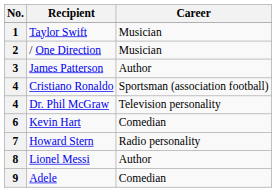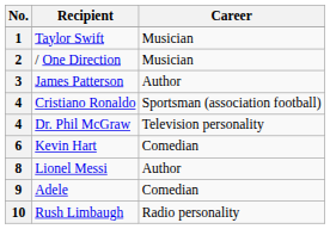 <table class="wikitable plainrowheaders">
 <tr>
 <th scope="col">No.</th>
 <th scope="col">Recipient</th>
 <th scope="col">Career</th>
 </tr>
 <tr>
 </tr>
 <tr>
 <th scope="row">1</th>
 <td> <a href='#'>Taylor Swift</a></td>
 <td>Musician</td>
 </tr>
 <tr>
 <th scope="row">2</th>
 <td>/ <a href='#'>One Direction</a></td>
 <td>Musician</td>
 </tr>
 <tr>
 <th scope="row">3</th>
 <td> <a href='#'>James Patterson</a></td>
 <td>Author</td>
 </tr>
 <tr>
 <th scope="row">4</th>
 <td> <a href='#'>Cristiano Ronaldo</a></td>
 <td>Sportsman (association football)</td>
 </tr>
 <tr>
 <th scope="row">4</th>
 <td> <a href='#'>Dr. Phil McGraw</a></td>
 <td>Television personality</td>
 </tr>
 <tr>
 <th scope="row">6</th>
 <td> <a href='#'>Kevin Hart</a></td>
 <td>Comedian</td>
 </tr>
 <tr>
-<th scope="row">7</th>
-<td> <a href='#'>Howard Stern</a></td>
-<td>Radio personality</td>
-</tr>
-<tr>
 <th scope="row">8</th>
 <td> <a href='#'>Lionel Messi</a></td>
 <td>Author</td>
 </tr>
 <tr>
 <th scope="row">9</th>
 <td> <a href='#'>Adele</a></td>
 <td>Comedian</td>
 </tr>
+<tr>
+<th scope="row">10</th>
+<td> <a href='#'>Rush Limbaugh</a></td>
+<td>Radio personality</td>
+</tr>
 </table>
